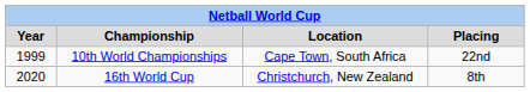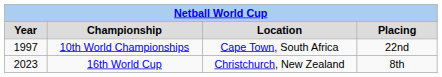 <table class=wikitable style="text-align:center; font-size:90%">
 <tr>
 <th colspan=4 style=background:#ABCDEF><a href='#'>Netball World Cup</a></th>
 </tr>
 <tr>
 <th style="width:50px; background:gainsboro;">Year</th>
 <th style="width:200px; background:gainsboro;">Championship</th>
 <th style="width:200px; background:gainsboro;">Location</th>
 <th style="width:100px; background:gainsboro;">Placing</th>
 </tr>
 <tr>
-<td>1999</td>
+<td>1997</td>
 <td><a href='#'>10th World Championships</a></td>
 <td><a href='#'>Cape Town</a>, South Africa</td>
 <td>22nd</td>
 </tr>
 <tr>
-<td>2020</td>
+<td>2023</td>
 <td><a href='#'>16th World Cup</a></td>
 <td><a href='#'>Christchurch</a>, New Zealand</td>
 <td>8th</td>
 </tr>
 </table>
